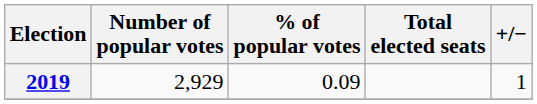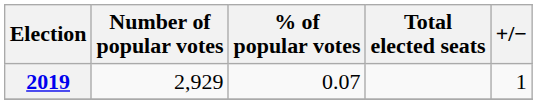 <table class="wikitable" style="text-align: right;">
 <tr align=center>
 <th>Election</th>
 <th>Number of<br>popular votes</th>
 <th>% of<br>popular votes</th>
 <th>Total<br>elected seats</th>
 <th>+/−</th>
 </tr>
 <tr>
 <th><a href='#'>2019</a></th>
 <td>2,929</td>
-<td>0.09</td>
+<td>0.07</td>
 <td></td>
 <td>1</td>
 </tr>
 <tr>
 </tr>
 </table>
